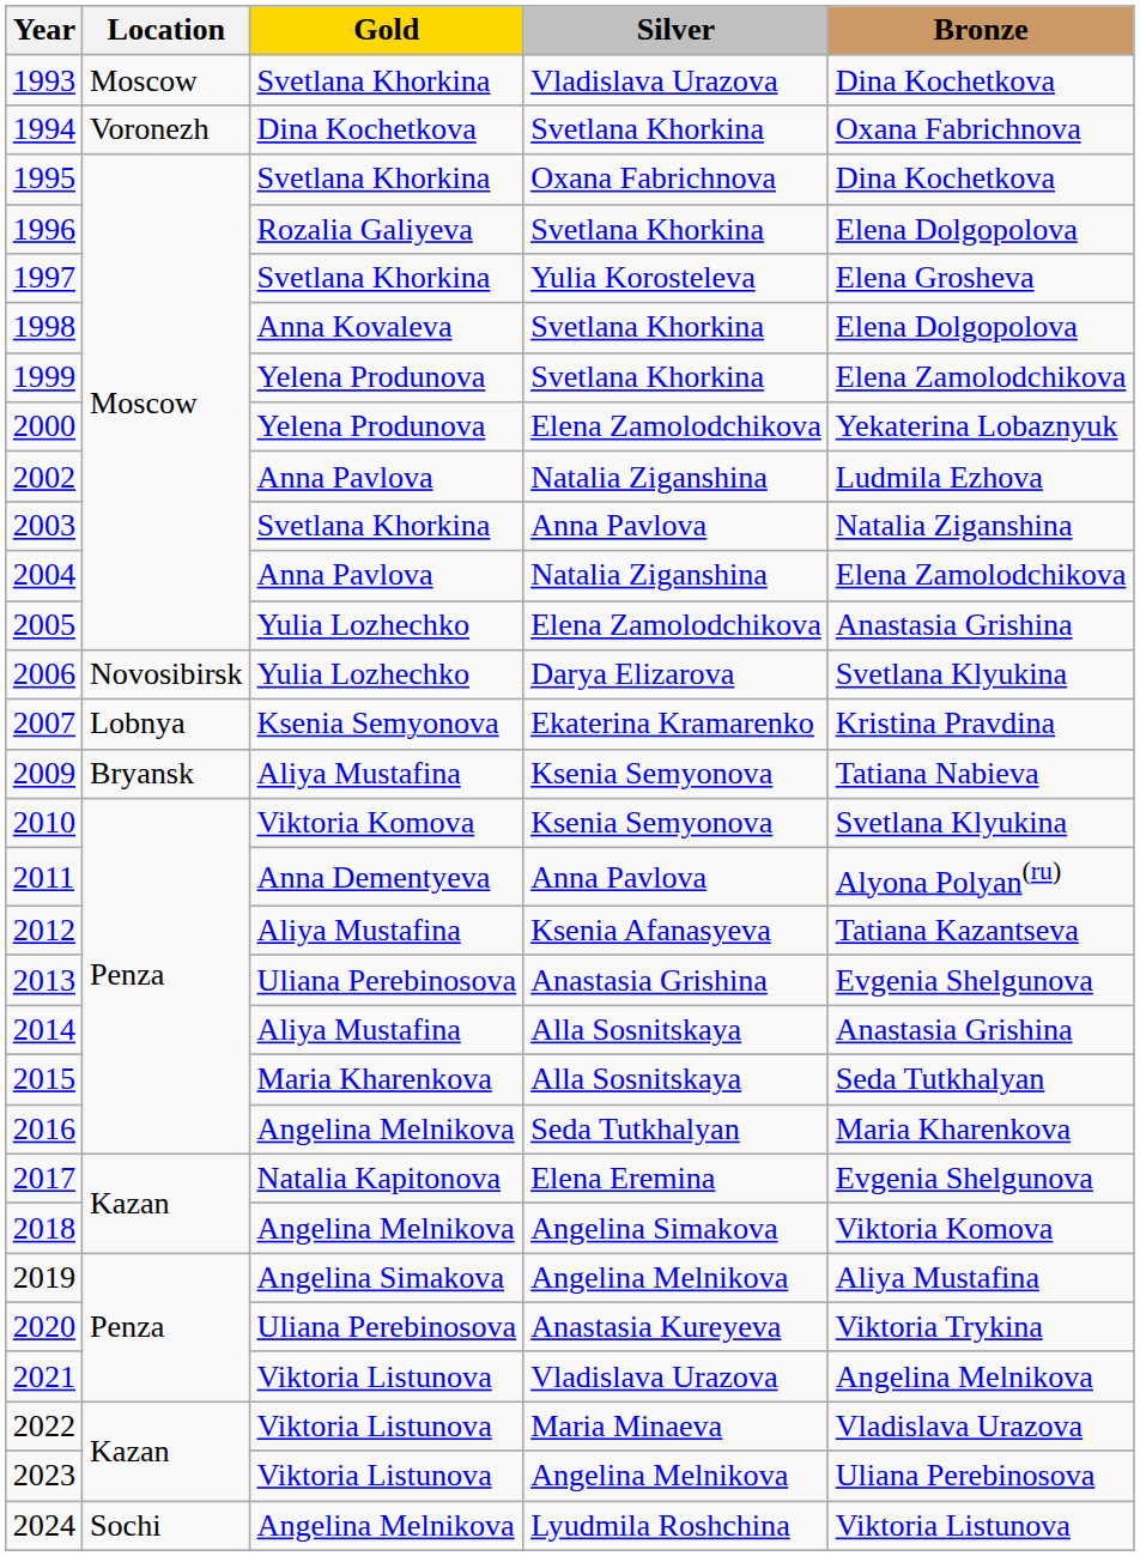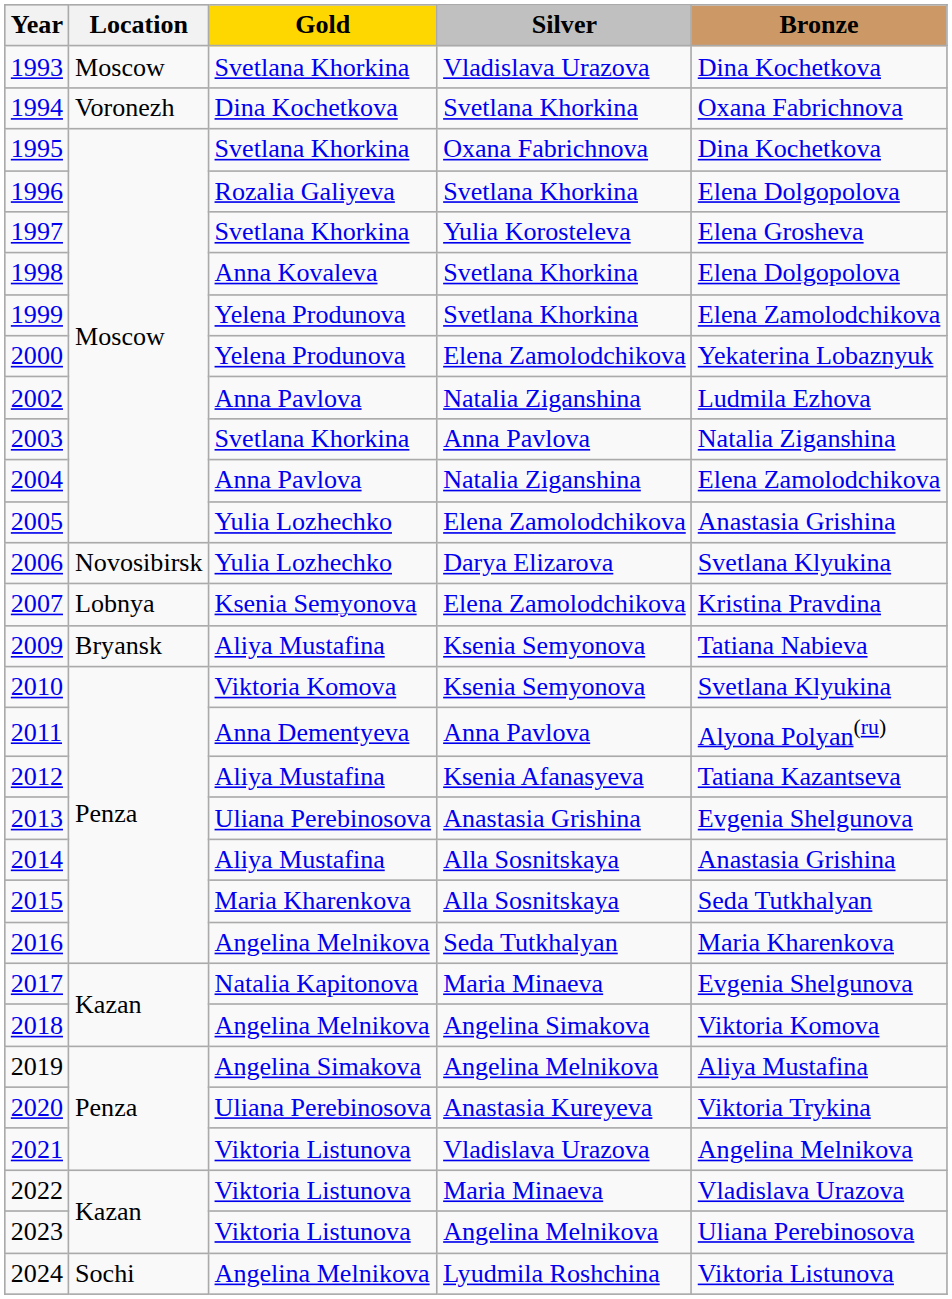 <table class="wikitable">
 <tr>
 <th>Year</th>
 <th>Location</th>
 <td align=center bgcolor="gold"><strong>Gold</strong></td>
 <td align=center bgcolor="silver"><strong>Silver</strong></td>
 <td align=center bgcolor="cc9966"><strong>Bronze</strong></td>
 </tr>
 <tr>
 <td><a href='#'>1993</a></td>
 <td>Moscow</td>
 <td><a href='#'>Svetlana Khorkina</a></td>
 <td><a href='#'>Vladislava Urazova</a></td>
 <td><a href='#'>Dina Kochetkova</a></td>
 </tr>
 <tr>
 <td><a href='#'>1994</a></td>
 <td>Voronezh</td>
 <td><a href='#'>Dina Kochetkova</a></td>
 <td><a href='#'>Svetlana Khorkina</a></td>
 <td><a href='#'>Oxana Fabrichnova</a></td>
 </tr>
 <tr>
 <td><a href='#'>1995</a></td>
 <td rowspan="10">Moscow</td>
 <td><a href='#'>Svetlana Khorkina</a></td>
 <td><a href='#'>Oxana Fabrichnova</a></td>
 <td><a href='#'>Dina Kochetkova</a></td>
 </tr>
 <tr>
 <td><a href='#'>1996</a></td>
 <td><a href='#'>Rozalia Galiyeva</a></td>
 <td><a href='#'>Svetlana Khorkina</a></td>
 <td><a href='#'>Elena Dolgopolova</a></td>
 </tr>
 <tr>
 <td><a href='#'>1997</a></td>
 <td><a href='#'>Svetlana Khorkina</a></td>
 <td><a href='#'>Yulia Korosteleva</a></td>
 <td><a href='#'>Elena Grosheva</a></td>
 </tr>
 <tr>
 <td><a href='#'>1998</a></td>
 <td><a href='#'>Anna Kovaleva</a></td>
 <td><a href='#'>Svetlana Khorkina</a></td>
 <td><a href='#'>Elena Dolgopolova</a></td>
 </tr>
 <tr>
 <td><a href='#'>1999</a></td>
 <td><a href='#'>Yelena Produnova</a></td>
 <td><a href='#'>Svetlana Khorkina</a></td>
 <td><a href='#'>Elena Zamolodchikova</a></td>
 </tr>
 <tr>
 <td><a href='#'>2000</a></td>
 <td><a href='#'>Yelena Produnova</a></td>
 <td><a href='#'>Elena Zamolodchikova</a></td>
 <td><a href='#'>Yekaterina Lobaznyuk</a></td>
 </tr>
 <tr>
 <td><a href='#'>2002</a></td>
 <td><a href='#'>Anna Pavlova</a></td>
 <td><a href='#'>Natalia Ziganshina</a></td>
 <td><a href='#'>Ludmila Ezhova</a></td>
 </tr>
 <tr>
 <td><a href='#'>2003</a></td>
 <td><a href='#'>Svetlana Khorkina</a></td>
 <td><a href='#'>Anna Pavlova</a></td>
 <td><a href='#'>Natalia Ziganshina</a></td>
 </tr>
 <tr>
 <td><a href='#'>2004</a></td>
 <td><a href='#'>Anna Pavlova</a></td>
 <td><a href='#'>Natalia Ziganshina</a></td>
 <td><a href='#'>Elena Zamolodchikova</a></td>
 </tr>
 <tr>
 <td><a href='#'>2005</a></td>
 <td><a href='#'>Yulia Lozhechko</a></td>
 <td><a href='#'>Elena Zamolodchikova</a></td>
 <td><a href='#'>Anastasia Grishina</a></td>
 </tr>
 <tr>
 <td><a href='#'>2006</a></td>
 <td>Novosibirsk</td>
 <td><a href='#'>Yulia Lozhechko</a></td>
 <td><a href='#'>Darya Elizarova</a></td>
 <td><a href='#'>Svetlana Klyukina</a></td>
 </tr>
 <tr>
 <td><a href='#'>2007</a></td>
 <td>Lobnya</td>
 <td><a href='#'>Ksenia Semyonova</a></td>
-<td><a href='#'>Ekaterina Kramarenko</a></td>
+<td><a href='#'>Elena Zamolodchikova</a></td>
 <td><a href='#'>Kristina Pravdina</a></td>
 </tr>
 <tr>
 <td><a href='#'>2009</a></td>
 <td>Bryansk</td>
 <td><a href='#'>Aliya Mustafina</a></td>
 <td><a href='#'>Ksenia Semyonova</a></td>
 <td><a href='#'>Tatiana Nabieva</a></td>
 </tr>
 <tr>
 <td><a href='#'>2010</a></td>
 <td rowspan="7">Penza</td>
 <td><a href='#'>Viktoria Komova</a></td>
 <td><a href='#'>Ksenia Semyonova</a></td>
 <td><a href='#'>Svetlana Klyukina</a></td>
 </tr>
 <tr>
 <td><a href='#'>2011</a></td>
 <td><a href='#'>Anna Dementyeva</a></td>
 <td><a href='#'>Anna Pavlova</a></td>
 <td><a href='#'>Alyona Polyan</a><sup>(<a href='#'>ru</a>)</sup></td>
 </tr>
 <tr>
 <td><a href='#'>2012</a></td>
 <td><a href='#'>Aliya Mustafina</a></td>
 <td><a href='#'>Ksenia Afanasyeva</a></td>
 <td><a href='#'>Tatiana Kazantseva</a></td>
 </tr>
 <tr>
 <td><a href='#'>2013</a></td>
 <td><a href='#'>Uliana Perebinosova</a></td>
 <td><a href='#'>Anastasia Grishina</a></td>
 <td><a href='#'>Evgenia Shelgunova</a></td>
 </tr>
 <tr>
 <td><a href='#'>2014</a></td>
 <td><a href='#'>Aliya Mustafina</a></td>
 <td><a href='#'>Alla Sosnitskaya</a></td>
 <td><a href='#'>Anastasia Grishina</a></td>
 </tr>
 <tr>
 <td><a href='#'>2015</a></td>
 <td><a href='#'>Maria Kharenkova</a></td>
 <td><a href='#'>Alla Sosnitskaya</a></td>
 <td><a href='#'>Seda Tutkhalyan</a></td>
 </tr>
 <tr>
 <td><a href='#'>2016</a></td>
 <td><a href='#'>Angelina Melnikova</a></td>
 <td><a href='#'>Seda Tutkhalyan</a></td>
 <td><a href='#'>Maria Kharenkova</a></td>
 </tr>
 <tr>
 <td><a href='#'>2017</a></td>
 <td rowspan="2">Kazan</td>
 <td><a href='#'>Natalia Kapitonova</a></td>
-<td><a href='#'>Elena Eremina</a></td>
+<td><a href='#'>Maria Minaeva</a></td>
 <td><a href='#'>Evgenia Shelgunova</a></td>
 </tr>
 <tr>
 <td><a href='#'>2018</a></td>
 <td><a href='#'>Angelina Melnikova</a></td>
 <td><a href='#'>Angelina Simakova</a></td>
 <td><a href='#'>Viktoria Komova</a></td>
 </tr>
 <tr>
 <td>2019</td>
 <td rowspan="3">Penza</td>
 <td><a href='#'>Angelina Simakova</a></td>
 <td><a href='#'>Angelina Melnikova</a></td>
 <td><a href='#'>Aliya Mustafina</a></td>
 </tr>
 <tr>
 <td><a href='#'>2020</a></td>
 <td><a href='#'>Uliana Perebinosova</a></td>
 <td><a href='#'>Anastasia Kureyeva</a></td>
 <td><a href='#'>Viktoria Trykina</a></td>
 </tr>
 <tr>
 <td><a href='#'>2021</a></td>
 <td><a href='#'>Viktoria Listunova</a></td>
 <td><a href='#'>Vladislava Urazova</a></td>
 <td><a href='#'>Angelina Melnikova</a></td>
 </tr>
 <tr>
 <td>2022</td>
 <td rowspan="2">Kazan</td>
 <td><a href='#'>Viktoria Listunova</a></td>
 <td><a href='#'>Maria Minaeva</a></td>
 <td><a href='#'>Vladislava Urazova</a></td>
 </tr>
 <tr>
 <td>2023</td>
 <td><a href='#'>Viktoria Listunova</a></td>
 <td><a href='#'>Angelina Melnikova</a></td>
 <td><a href='#'>Uliana Perebinosova</a></td>
 </tr>
 <tr>
 <td>2024</td>
 <td>Sochi</td>
 <td><a href='#'>Angelina Melnikova</a></td>
 <td><a href='#'>Lyudmila Roshchina</a></td>
 <td><a href='#'>Viktoria Listunova</a></td>
 </tr>
 </table>
